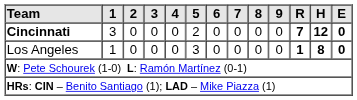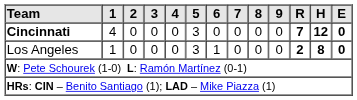 <table border=1 cellspacing=0 width=425 style="margin-left:3em;">
 <tr style="text-align:center; background-color:#e6e6e6;">
 <th align=left width=28%>Team</th>
 <th width=6%>1</th>
 <th width=6%>2</th>
 <th width=6%>3</th>
 <th width=6%>4</th>
 <th width=6%>5</th>
 <th width=6%>6</th>
 <th width=6%>7</th>
 <th width=6%>8</th>
 <th width=6%>9</th>
 <th width=6%>R</th>
 <th width=6%>H</th>
 <th width=6%>E</th>
 </tr>
 <tr style="text-align:center;">
 <td align=left><strong>Cincinnati</strong></td>
-<td>3</td>
+<td>4</td>
 <td>0</td>
 <td>0</td>
 <td>0</td>
-<td>2</td>
+<td>3</td>
 <td>0</td>
 <td>0</td>
 <td>0</td>
 <td>0</td>
 <td><strong>7</strong></td>
 <td><strong>12</strong></td>
 <td><strong>0</strong></td>
 </tr>
 <tr style="text-align:center;">
 <td align=left>Los Angeles</td>
 <td>1</td>
 <td>0</td>
 <td>0</td>
 <td>0</td>
 <td>3</td>
+<td>1</td>
 <td>0</td>
 <td>0</td>
 <td>0</td>
-<td>0</td>
-<td><strong>1</strong></td>
+<td><strong>2</strong></td>
 <td><strong>8</strong></td>
 <td><strong>0</strong></td>
 </tr>
 <tr style="text-align:left;">
 <td colspan=17><small><strong>W</strong>: <a href='#'>Pete Schourek</a> (1-0)  <strong>L</strong>: <a href='#'>Ramón Martínez</a> (0-1)  </small></td>
 </tr>
 <tr style="text-align:left;">
 <td colspan=17><small><strong>HRs</strong>: <strong>CIN</strong> – <a href='#'>Benito Santiago</a> (1); <strong>LAD</strong> – <a href='#'>Mike Piazza</a> (1)</small></td>
 </tr>
 </table>
